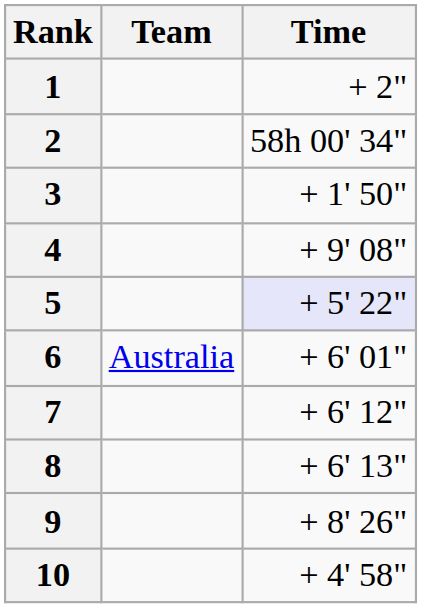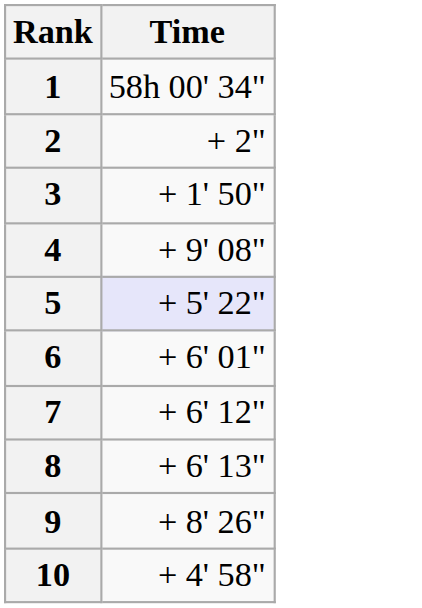 <table class="wikitable">
 <tr>
 <th scope="col">Rank</th>
-<th scope="col">Team</th>
 <th scope="col">Time</th>
 </tr>
 <tr>
 <th scope="row">1</th>
-<td> </td>
+<td align="right">58h 00' 34"</td>
+</tr>
+<tr>
+<th scope="row">2</th>
 <td align="right">+ 2"</td>
 </tr>
 <tr>
-<th scope="row">2</th>
-<td> </td>
-<td align="right">58h 00' 34"</td>
-</tr>
-<tr>
 <th scope="row">3</th>
-<td> </td>
 <td align="right">+ 1' 50"</td>
 </tr>
 <tr>
 <th scope="row">4</th>
-<td> </td>
 <td align="right">+ 9' 08"</td>
 </tr>
 <tr>
 <th scope="row">5</th>
-<td> </td>
 <td align="right" style="background: lavender;">+ 5' 22"</td>
 </tr>
 <tr>
 <th scope="row">6</th>
-<td> <a href='#'>Australia</a></td>
 <td align="right">+ 6' 01"</td>
 </tr>
 <tr>
 <th scope="row">7</th>
-<td> </td>
 <td align="right">+ 6' 12"</td>
 </tr>
 <tr>
 <th scope="row">8</th>
-<td> </td>
 <td align="right">+ 6' 13"</td>
 </tr>
 <tr>
 <th scope="row">9</th>
-<td> </td>
 <td align="right">+ 8' 26"</td>
 </tr>
 <tr>
 <th scope="row">10</th>
-<td> </td>
 <td align="right">+ 4' 58"</td>
 </tr>
 </table>
